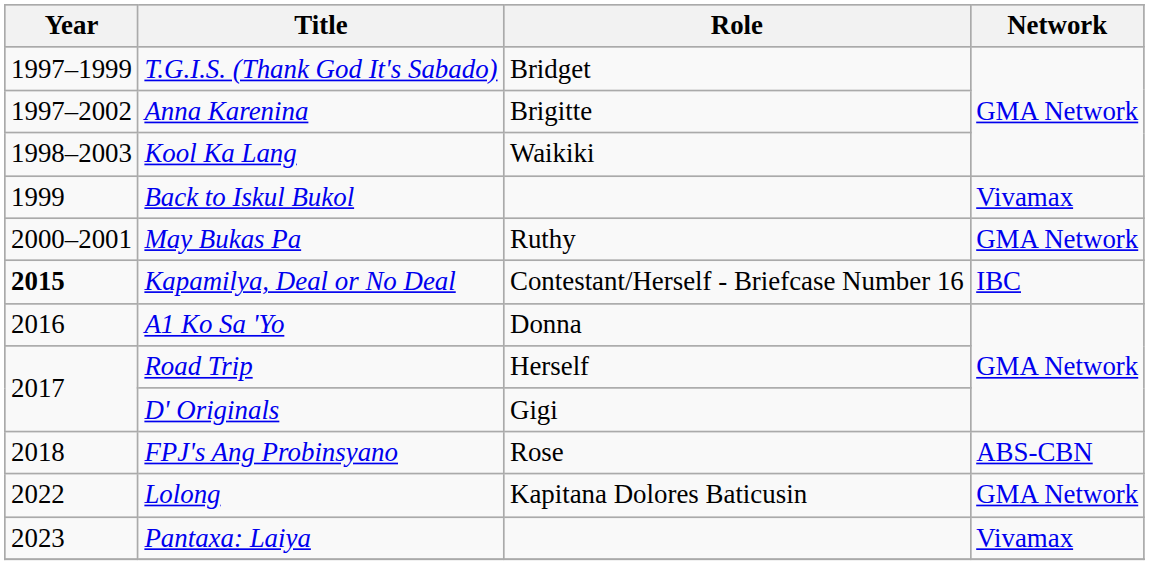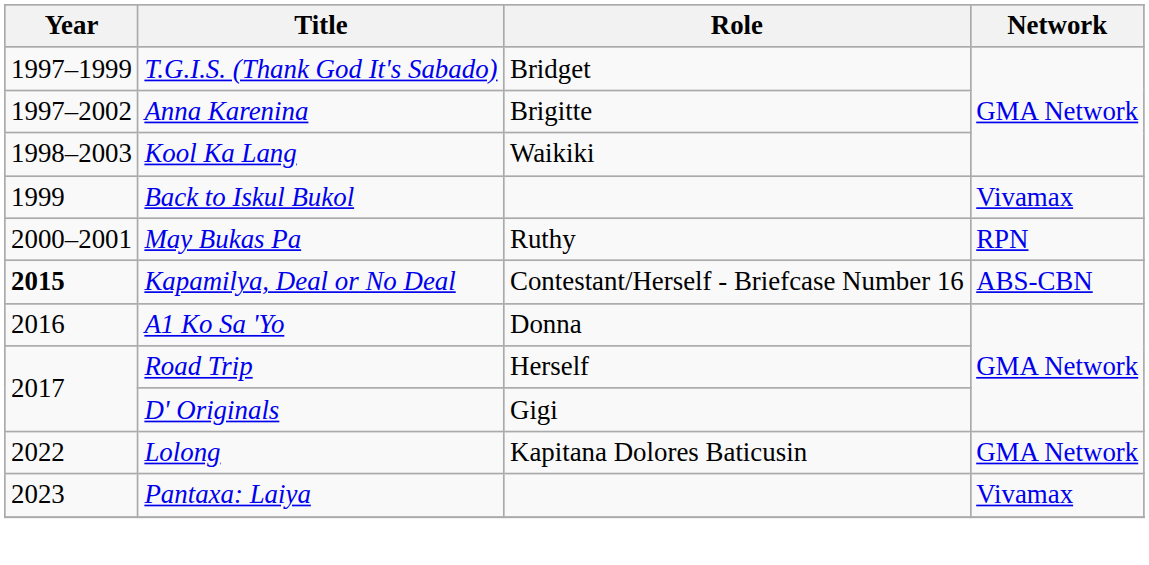 <table class="wikitable">
 <tr>
 <th>Year</th>
 <th>Title</th>
 <th>Role</th>
 <th>Network</th>
 </tr>
 <tr>
 <td>1997–1999</td>
 <td><em><a href='#'>T.G.I.S. (Thank God It's Sabado)</a></em></td>
 <td>Bridget</td>
 <td rowspan="3"><a href='#'>GMA Network</a></td>
 </tr>
 <tr>
 <td>1997–2002</td>
 <td><em><a href='#'>Anna Karenina</a></em></td>
 <td>Brigitte</td>
 </tr>
 <tr>
 <td>1998–2003</td>
 <td><em><a href='#'>Kool Ka Lang</a></em></td>
 <td>Waikiki</td>
 </tr>
 <tr>
 <td>1999</td>
 <td><em><a href='#'>Back to Iskul Bukol</a></em></td>
 <td></td>
 <td><a href='#'>Vivamax</a></td>
 </tr>
 <tr>
 <td>2000–2001</td>
 <td><em><a href='#'>May Bukas Pa</a></em></td>
 <td>Ruthy</td>
-<td><a href='#'>GMA Network</a></td>
+<td><a href='#'>RPN</a></td>
 </tr>
 <tr>
 <td><strong>2015</strong></td>
 <td><em><a href='#'>Kapamilya, Deal or No Deal</a></em></td>
 <td>Contestant/Herself - Briefcase Number 16</td>
-<td><a href='#'>IBC</a></td>
+<td><a href='#'>ABS-CBN</a></td>
 </tr>
 <tr>
 <td>2016</td>
 <td><em><a href='#'>A1 Ko Sa 'Yo</a></em></td>
 <td>Donna</td>
 <td rowspan="3"><a href='#'>GMA Network</a></td>
 </tr>
 <tr>
 <td rowspan="2">2017</td>
 <td><a href='#'><em>Road Trip</em></a></td>
 <td>Herself</td>
 </tr>
 <tr>
 <td><em><a href='#'>D' Originals</a></em></td>
 <td>Gigi</td>
 </tr>
 <tr>
-<td>2018</td>
-<td><em><a href='#'>FPJ's Ang Probinsyano</a></em></td>
-<td>Rose</td>
-<td><a href='#'>ABS-CBN</a></td>
-</tr>
-<tr>
 <td>2022</td>
 <td><em><a href='#'>Lolong</a></em></td>
 <td>Kapitana Dolores Baticusin</td>
 <td><a href='#'>GMA Network</a></td>
 </tr>
 <tr>
 <td>2023</td>
 <td><em><a href='#'>Pantaxa: Laiya</a></em></td>
 <td></td>
 <td><a href='#'>Vivamax</a></td>
 </tr>
 <tr>
 </tr>
 </table>
